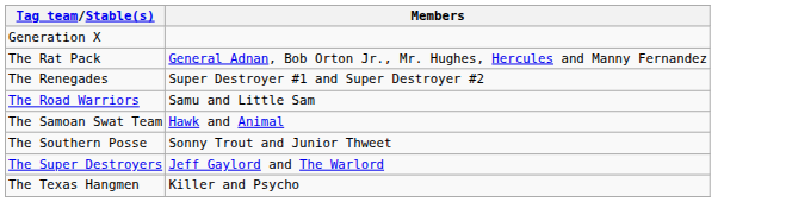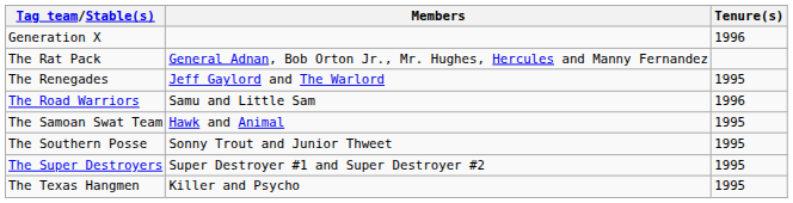 <table style="font-size: 85%; text-align: left;" class="wikitable">
 <tr>
 <th><a href='#'>Tag team</a>/<a href='#'>Stable(s)</a></th>
 <th>Members</th>
+<th>Tenure(s)</th>
 </tr>
 <tr>
 <td>Generation X</td>
 <td></td>
+<td>1996</td>
 </tr>
 <tr>
 <td>The Rat Pack</td>
 <td><a href='#'>General Adnan</a>, Bob Orton Jr., Mr. Hughes, <a href='#'>Hercules</a>  and Manny Fernandez</td>
+<td></td>
 </tr>
 <tr>
 <td>The Renegades</td>
-<td>Super Destroyer #1 and Super Destroyer #2</td>
+<td><a href='#'>Jeff Gaylord</a> and <a href='#'>The Warlord</a></td>
+<td>1995</td>
 </tr>
 <tr>
 <td><a href='#'>The Road Warriors</a></td>
 <td>Samu and Little Sam</td>
+<td>1996</td>
 </tr>
 <tr>
 <td>The Samoan Swat Team</td>
 <td><a href='#'>Hawk</a>  and <a href='#'>Animal</a> </td>
+<td>1995</td>
 </tr>
 <tr>
 <td>The Southern Posse</td>
 <td>Sonny Trout and Junior Thweet</td>
+<td>1995</td>
 </tr>
 <tr>
 <td><a href='#'>The Super Destroyers</a></td>
-<td><a href='#'>Jeff Gaylord</a> and <a href='#'>The Warlord</a></td>
+<td>Super Destroyer #1 and Super Destroyer #2</td>
+<td>1995</td>
 </tr>
 <tr>
 <td>The Texas Hangmen</td>
 <td>Killer and Psycho</td>
+<td>1995</td>
 </tr>
 </table>
